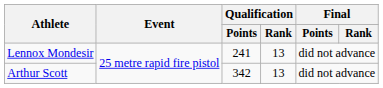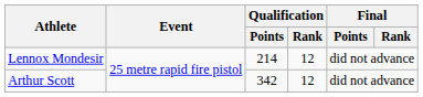 <table class="wikitable" style="font-size:90%">
 <tr>
 <th rowspan=2>Athlete</th>
 <th rowspan=2>Event</th>
 <th colspan=2>Qualification</th>
 <th colspan=2>Final</th>
 </tr>
 <tr style="font-size:95%">
 <th>Points</th>
 <th>Rank</th>
 <th>Points</th>
 <th>Rank</th>
 </tr>
 <tr align=center>
 <td align=left><a href='#'>Lennox Mondesir</a></td>
 <td align=left rowspan="2"><a href='#'>25 metre rapid fire pistol</a></td>
-<td>241</td>
-<td>13</td>
+<td>214</td>
+<td>12</td>
 <td colspan=2>did not advance</td>
 </tr>
 <tr align=center>
 <td align=left><a href='#'>Arthur Scott</a></td>
 <td>342</td>
-<td>13</td>
+<td>12</td>
 <td colspan=2>did not advance</td>
 </tr>
 </table>
